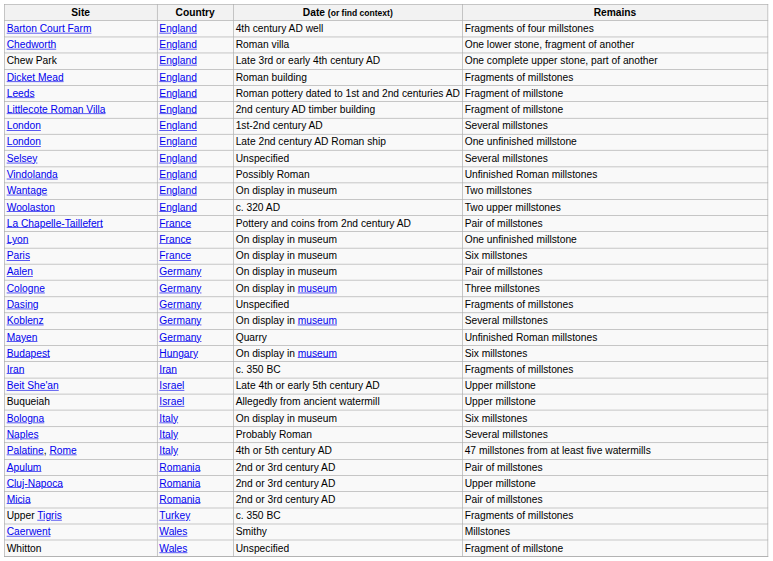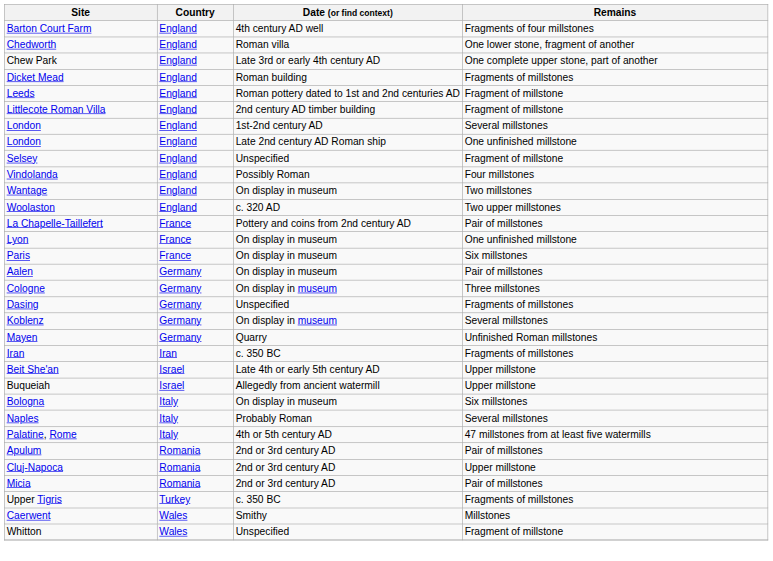 <table class="wikitable sortable">
 <tr>
 <th width="20%">Site</th>
 <th width="10%">Country</th>
 <th width="30%">Date <small>(or find context)</small></th>
 <th width="40%">Remains</th>
 </tr>
 <tr>
 <td><a href='#'>Barton Court Farm</a> </td>
 <td><a href='#'>England</a></td>
 <td>4th century AD well</td>
 <td>Fragments of four millstones</td>
 </tr>
 <tr>
 <td><a href='#'>Chedworth</a></td>
 <td><a href='#'>England</a></td>
 <td>Roman villa</td>
 <td>One lower stone, fragment of another</td>
 </tr>
 <tr>
 <td>Chew Park  </td>
 <td><a href='#'>England</a></td>
 <td>Late 3rd or early 4th century AD</td>
 <td>One complete upper stone, part of another</td>
 </tr>
 <tr>
 <td><a href='#'>Dicket Mead</a></td>
 <td><a href='#'>England</a></td>
 <td>Roman building</td>
 <td>Fragments of millstones</td>
 </tr>
 <tr>
 <td><a href='#'>Leeds</a></td>
 <td><a href='#'>England</a></td>
 <td>Roman pottery dated to 1st and 2nd centuries AD</td>
 <td>Fragment of millstone</td>
 </tr>
 <tr>
 <td><a href='#'>Littlecote Roman Villa</a></td>
 <td><a href='#'>England</a></td>
 <td>2nd century AD timber building</td>
 <td>Fragment of millstone</td>
 </tr>
 <tr>
 <td><a href='#'>London</a></td>
 <td><a href='#'>England</a></td>
 <td>1st-2nd century AD</td>
 <td>Several millstones</td>
 </tr>
 <tr>
 <td><a href='#'>London</a></td>
 <td><a href='#'>England</a></td>
 <td>Late 2nd century AD Roman ship</td>
 <td>One unfinished millstone</td>
 </tr>
 <tr>
 <td><a href='#'>Selsey</a></td>
 <td><a href='#'>England</a></td>
 <td>Unspecified</td>
-<td>Several millstones</td>
+<td>Fragment of millstone</td>
 </tr>
 <tr>
 <td><a href='#'>Vindolanda</a></td>
 <td><a href='#'>England</a></td>
 <td>Possibly Roman</td>
-<td>Unfinished Roman millstones</td>
+<td>Four millstones</td>
 </tr>
 <tr>
 <td><a href='#'>Wantage</a></td>
 <td><a href='#'>England</a></td>
 <td>On display in museum</td>
 <td>Two millstones</td>
 </tr>
 <tr>
 <td><a href='#'>Woolaston</a></td>
 <td><a href='#'>England</a></td>
 <td>c. 320 AD</td>
 <td>Two upper millstones</td>
 </tr>
 <tr>
 <td><a href='#'>La Chapelle-Taillefert</a></td>
 <td><a href='#'>France</a></td>
 <td>Pottery and coins from 2nd century AD</td>
 <td>Pair of millstones</td>
 </tr>
 <tr>
 <td><a href='#'>Lyon</a></td>
 <td><a href='#'>France</a></td>
 <td>On display in museum</td>
 <td>One unfinished millstone</td>
 </tr>
 <tr>
 <td><a href='#'>Paris</a></td>
 <td><a href='#'>France</a></td>
 <td>On display in museum</td>
 <td>Six millstones</td>
 </tr>
 <tr>
 <td><a href='#'>Aalen</a></td>
 <td><a href='#'>Germany</a></td>
 <td>On display in museum</td>
 <td>Pair of millstones</td>
 </tr>
 <tr>
 <td><a href='#'>Cologne</a></td>
 <td><a href='#'>Germany</a></td>
 <td>On display in <a href='#'>museum</a></td>
 <td>Three millstones</td>
 </tr>
 <tr>
 <td><a href='#'>Dasing</a></td>
 <td><a href='#'>Germany</a></td>
 <td>Unspecified</td>
 <td>Fragments of millstones</td>
 </tr>
 <tr>
 <td><a href='#'>Koblenz</a></td>
 <td><a href='#'>Germany</a></td>
 <td>On display in <a href='#'>museum</a></td>
 <td>Several millstones</td>
 </tr>
 <tr>
 <td><a href='#'>Mayen</a></td>
 <td><a href='#'>Germany</a></td>
 <td>Quarry</td>
 <td>Unfinished Roman millstones</td>
-</tr>
-<tr>
-<td><a href='#'>Budapest</a></td>
-<td><a href='#'>Hungary</a></td>
-<td>On display in <a href='#'>museum</a></td>
-<td>Six millstones</td>
 </tr>
 <tr>
 <td><a href='#'>Iran</a></td>
 <td><a href='#'>Iran</a></td>
 <td>c. 350 BC</td>
 <td>Fragments of millstones</td>
 </tr>
 <tr>
 <td><a href='#'>Beit She'an</a></td>
 <td><a href='#'>Israel</a></td>
 <td>Late 4th or early 5th century AD</td>
 <td>Upper millstone</td>
 </tr>
 <tr>
 <td>Buqueiah </td>
 <td><a href='#'>Israel</a></td>
 <td>Allegedly from ancient watermill</td>
 <td>Upper millstone</td>
 </tr>
 <tr>
 <td><a href='#'>Bologna</a></td>
 <td><a href='#'>Italy</a></td>
 <td>On display in museum</td>
 <td>Six millstones</td>
 </tr>
 <tr>
 <td><a href='#'>Naples</a></td>
 <td><a href='#'>Italy</a></td>
 <td>Probably Roman</td>
 <td>Several millstones</td>
 </tr>
 <tr>
 <td><a href='#'>Palatine</a>, <a href='#'>Rome</a></td>
 <td><a href='#'>Italy</a></td>
 <td>4th or 5th century AD</td>
 <td>47 millstones from at least five watermills</td>
 </tr>
 <tr>
 <td><a href='#'>Apulum</a></td>
 <td><a href='#'>Romania</a></td>
 <td>2nd or 3rd century AD</td>
 <td>Pair of millstones</td>
 </tr>
 <tr>
 <td><a href='#'>Cluj-Napoca</a></td>
 <td><a href='#'>Romania</a></td>
 <td>2nd or 3rd century AD</td>
 <td>Upper millstone</td>
 </tr>
 <tr>
 <td><a href='#'>Micia</a></td>
 <td><a href='#'>Romania</a></td>
 <td>2nd or 3rd century AD</td>
 <td>Pair of millstones</td>
 </tr>
 <tr>
 <td>Upper <a href='#'>Tigris</a></td>
 <td><a href='#'>Turkey</a></td>
 <td>c. 350 BC</td>
 <td>Fragments of millstones</td>
 </tr>
 <tr>
 <td><a href='#'>Caerwent</a></td>
 <td><a href='#'>Wales</a></td>
 <td>Smithy</td>
 <td>Millstones</td>
 </tr>
 <tr>
 <td>Whitton </td>
 <td><a href='#'>Wales</a></td>
 <td>Unspecified</td>
 <td>Fragment of millstone</td>
 </tr>
 <tr>
 </tr>
 </table>
